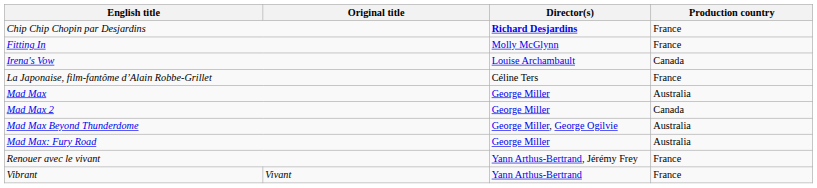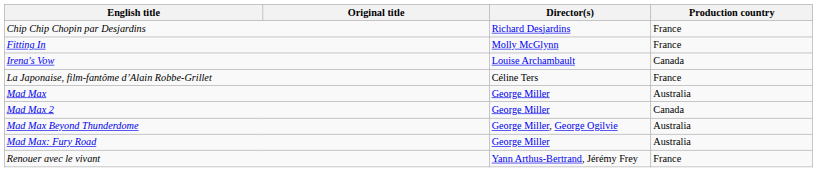 <table class="wikitable" width=100%>
 <tr>
 <th scope="col" width="32%">English title</th>
 <th scope="col" width="28%">Original title</th>
 <th scope="col" width="20%">Director(s)</th>
 <th scope="col" width="20%">Production country</th>
 </tr>
 <tr>
 <td colspan=2><em>Chip Chip Chopin par Desjardins</em></td>
-<td><strong><a href='#'>Richard Desjardins</a></strong></td>
+<td><a href='#'>Richard Desjardins</a></td>
 <td>France</td>
 </tr>
 <tr>
 <td colspan=2><em><a href='#'>Fitting In</a></em></td>
 <td><a href='#'>Molly McGlynn</a></td>
 <td>France</td>
 </tr>
 <tr>
 <td colspan=2><em><a href='#'>Irena's Vow</a></em></td>
 <td><a href='#'>Louise Archambault</a></td>
 <td>Canada</td>
 </tr>
 <tr>
 <td colspan=2><em>La Japonaise, film-fantôme d’Alain Robbe-Grillet</em></td>
 <td>Céline Ters</td>
 <td>France</td>
 </tr>
 <tr>
 <td colspan=2><em><a href='#'>Mad Max</a></em></td>
 <td><a href='#'>George Miller</a></td>
 <td>Australia</td>
 </tr>
 <tr>
 <td colspan=2><em><a href='#'>Mad Max 2</a></em></td>
 <td><a href='#'>George Miller</a></td>
 <td>Canada</td>
 </tr>
 <tr>
 <td colspan=2><em><a href='#'>Mad Max Beyond Thunderdome</a></em></td>
 <td><a href='#'>George Miller</a>, <a href='#'>George Ogilvie</a></td>
 <td>Australia</td>
 </tr>
 <tr>
 <td colspan=2><em><a href='#'>Mad Max: Fury Road</a></em></td>
 <td><a href='#'>George Miller</a></td>
 <td>Australia</td>
 </tr>
 <tr>
 <td colspan=2><em>Renouer avec le vivant</em></td>
 <td><a href='#'>Yann Arthus-Bertrand</a>, Jérémy Frey</td>
 <td>France</td>
 </tr>
-<tr>
-<td><em>Vibrant</em></td>
-<td><em>Vivant</em></td>
-<td><a href='#'>Yann Arthus-Bertrand</a></td>
-<td>France</td>
-</tr>
 </table>
